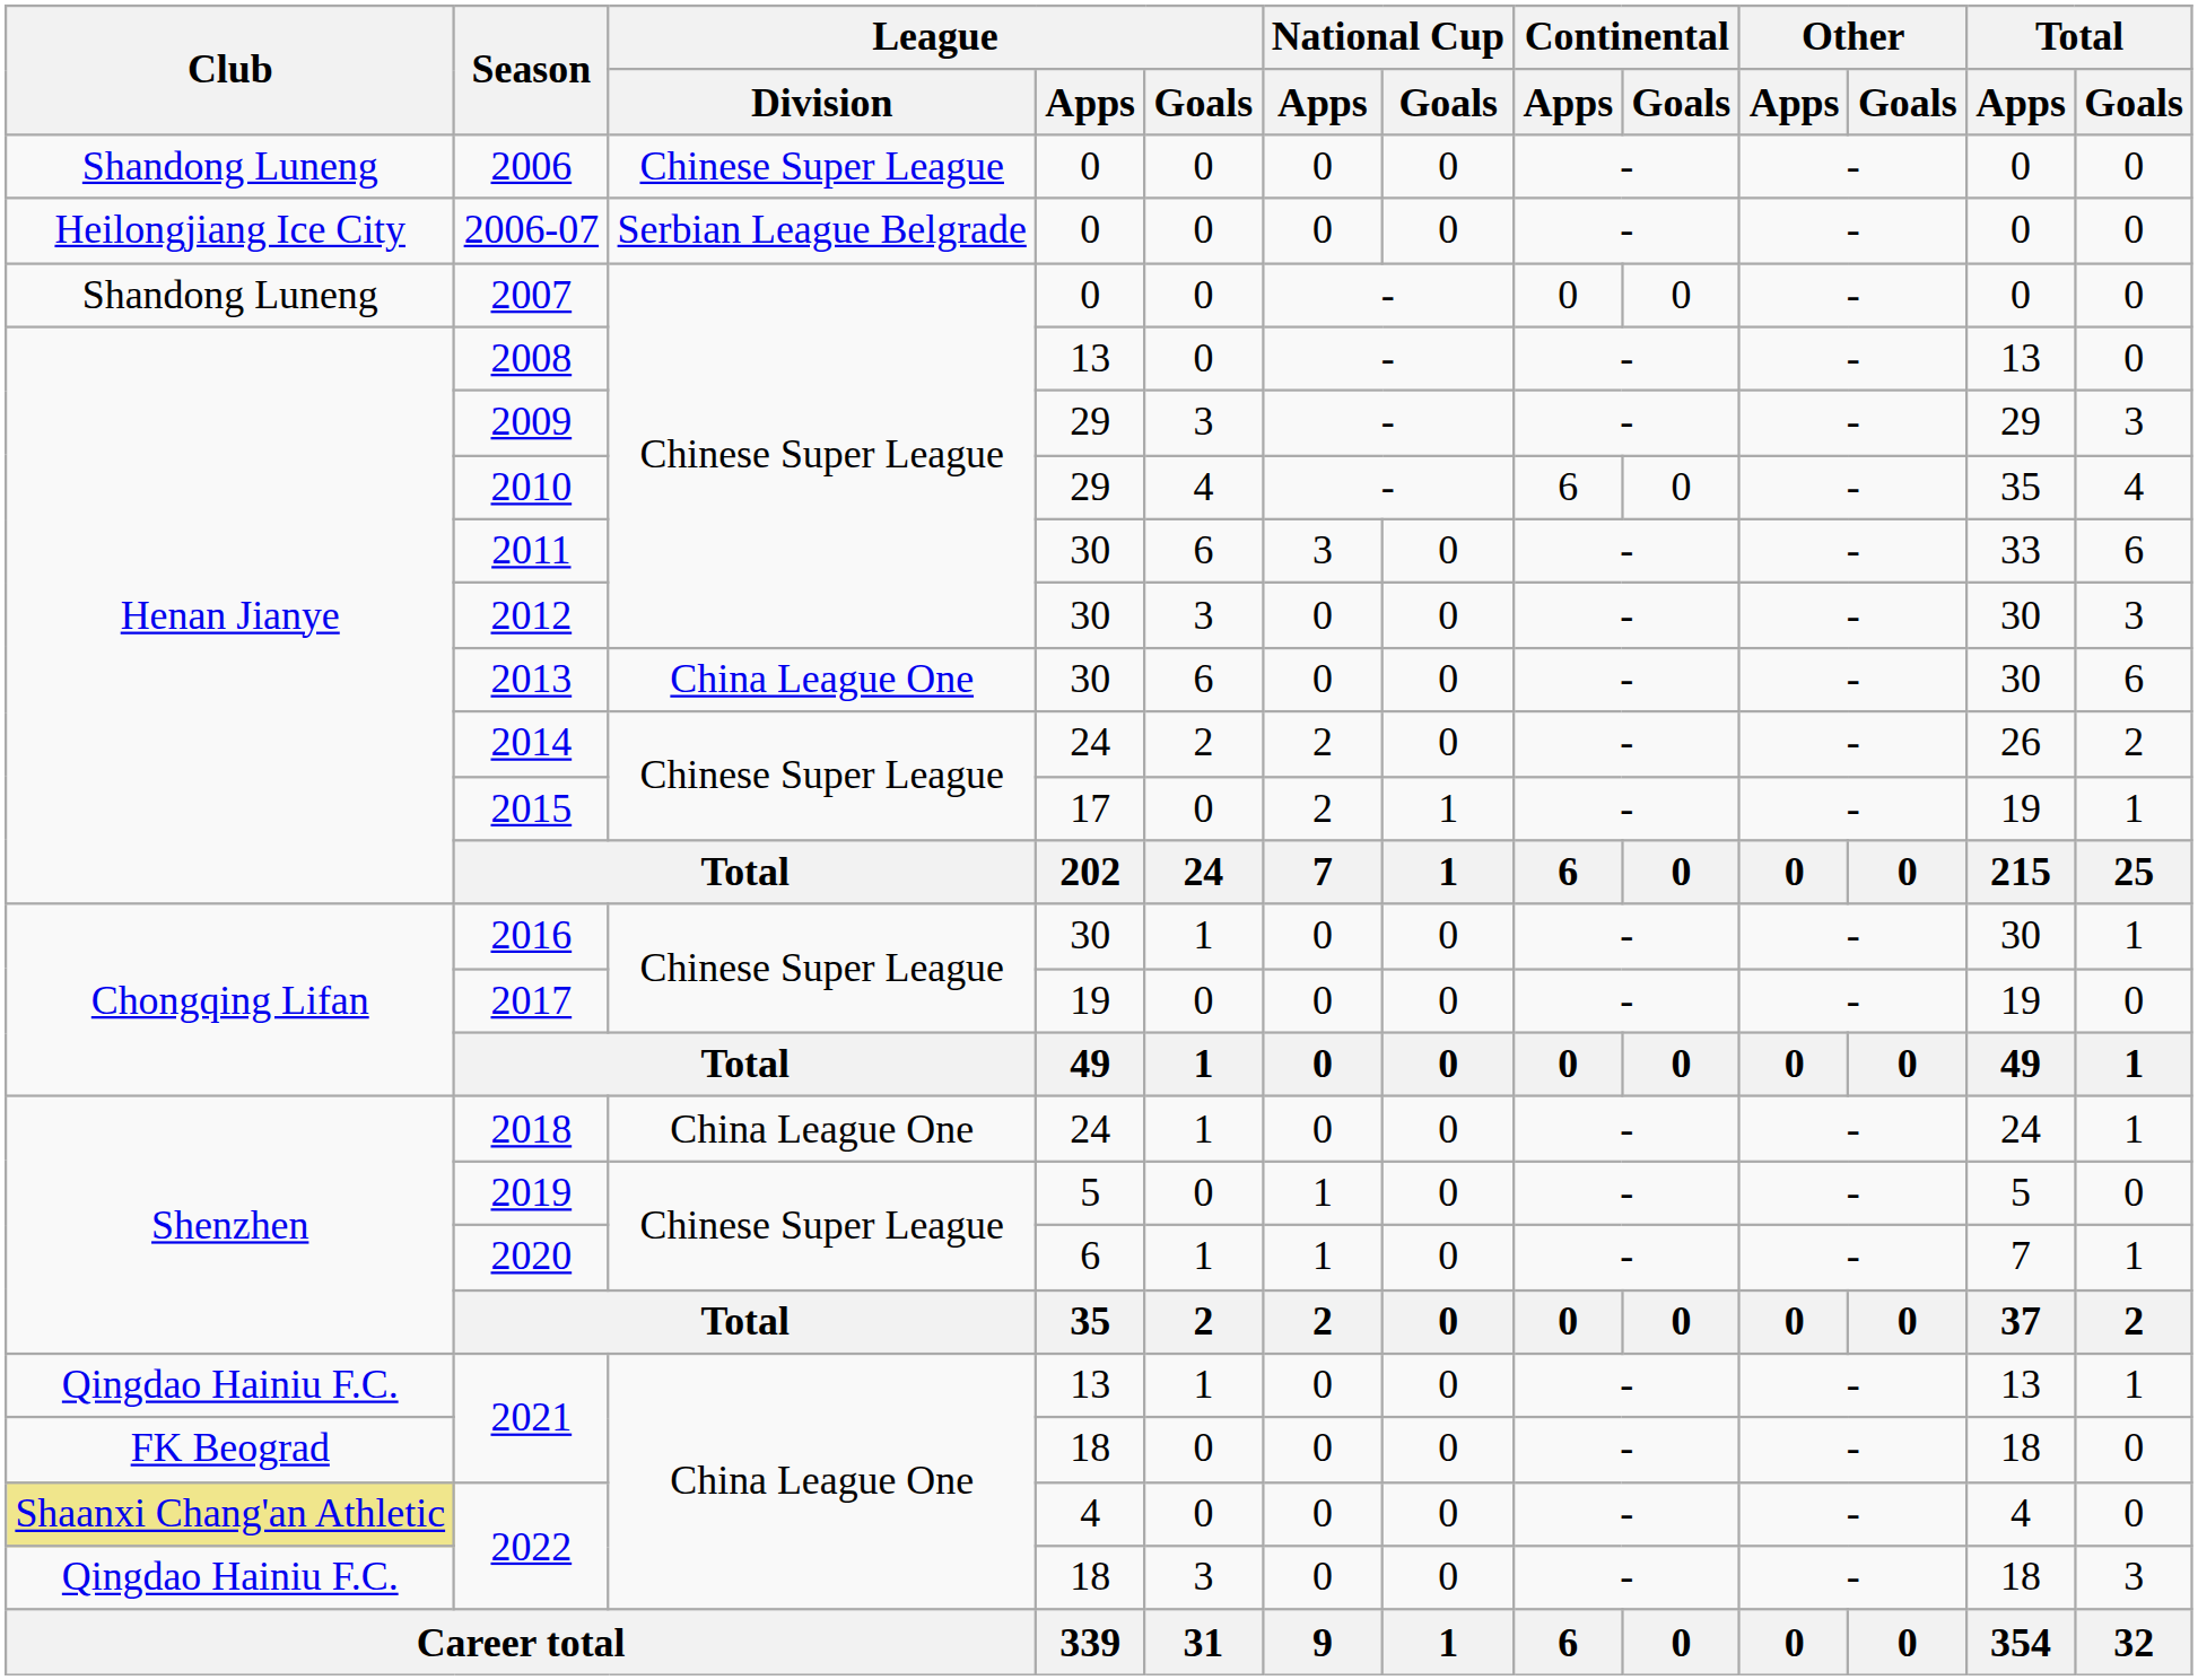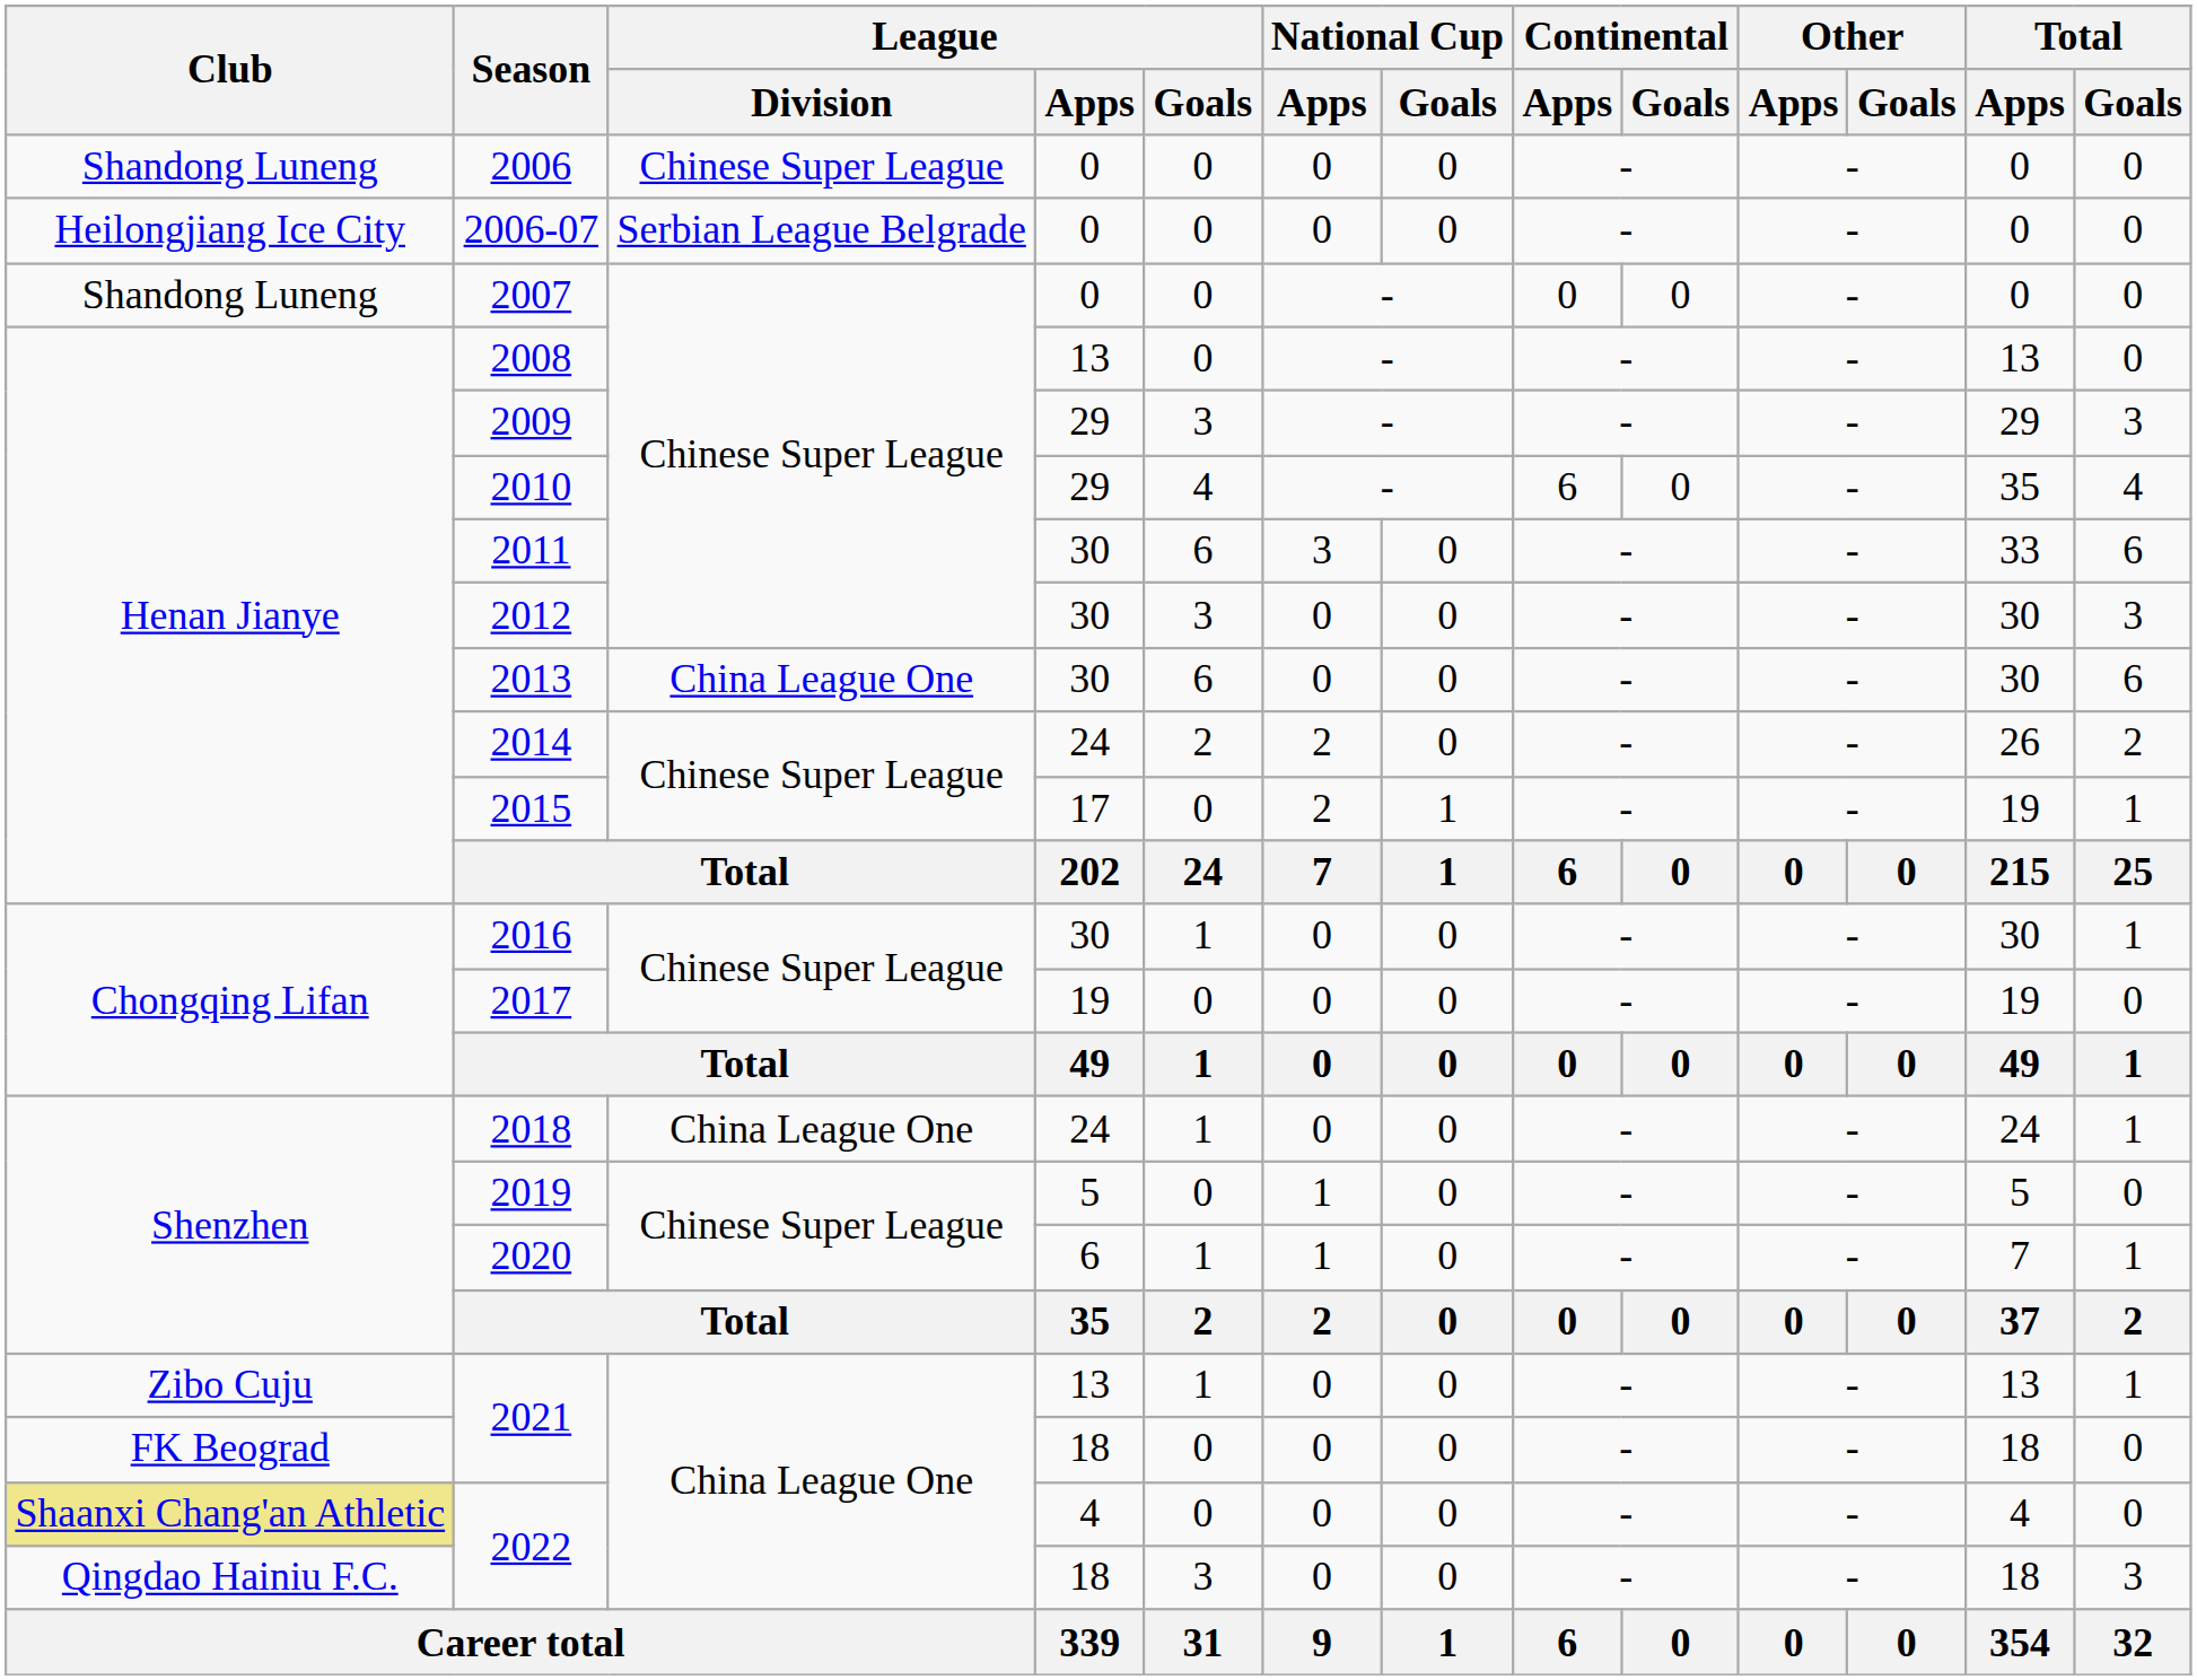 <table class="wikitable" style="text-align: center">
 <tr>
 <th rowspan="2">Club</th>
 <th rowspan="2">Season</th>
 <th colspan="3">League</th>
 <th colspan="2">National Cup</th>
 <th colspan="2">Continental</th>
 <th colspan="2">Other</th>
 <th colspan="2">Total</th>
 </tr>
 <tr>
 <th>Division</th>
 <th>Apps</th>
 <th>Goals</th>
 <th>Apps</th>
 <th>Goals</th>
 <th>Apps</th>
 <th>Goals</th>
 <th>Apps</th>
 <th>Goals</th>
 <th>Apps</th>
 <th>Goals</th>
 </tr>
 <tr>
 <td><a href='#'>Shandong Luneng</a></td>
 <td><a href='#'>2006</a></td>
 <td><a href='#'>Chinese Super League</a></td>
 <td>0</td>
 <td>0</td>
 <td>0</td>
 <td>0</td>
 <td colspan="2">-</td>
 <td colspan="2">-</td>
 <td>0</td>
 <td>0</td>
 </tr>
 <tr>
 <td><a href='#'>Heilongjiang Ice City</a></td>
 <td><a href='#'>2006-07</a></td>
 <td><a href='#'>Serbian League Belgrade</a></td>
 <td>0</td>
 <td>0</td>
 <td>0</td>
 <td>0</td>
 <td colspan="2">-</td>
 <td colspan="2">-</td>
 <td>0</td>
 <td>0</td>
 </tr>
 <tr>
 <td>Shandong Luneng</td>
 <td><a href='#'>2007</a></td>
 <td rowspan="6">Chinese Super League</td>
 <td>0</td>
 <td>0</td>
 <td colspan="2">-</td>
 <td>0</td>
 <td>0</td>
 <td colspan="2">-</td>
 <td>0</td>
 <td>0</td>
 </tr>
 <tr>
 <td rowspan=9><a href='#'>Henan Jianye</a></td>
 <td><a href='#'>2008</a></td>
 <td>13</td>
 <td>0</td>
 <td colspan="2">-</td>
 <td colspan="2">-</td>
 <td colspan="2">-</td>
 <td>13</td>
 <td>0</td>
 </tr>
 <tr>
 <td><a href='#'>2009</a></td>
 <td>29</td>
 <td>3</td>
 <td colspan="2">-</td>
 <td colspan="2">-</td>
 <td colspan="2">-</td>
 <td>29</td>
 <td>3</td>
 </tr>
 <tr>
 <td><a href='#'>2010</a></td>
 <td>29</td>
 <td>4</td>
 <td colspan="2">-</td>
 <td>6</td>
 <td>0</td>
 <td colspan="2">-</td>
 <td>35</td>
 <td>4</td>
 </tr>
 <tr>
 <td><a href='#'>2011</a></td>
 <td>30</td>
 <td>6</td>
 <td>3</td>
 <td>0</td>
 <td colspan="2">-</td>
 <td colspan="2">-</td>
 <td>33</td>
 <td>6</td>
 </tr>
 <tr>
 <td><a href='#'>2012</a></td>
 <td>30</td>
 <td>3</td>
 <td>0</td>
 <td>0</td>
 <td colspan="2">-</td>
 <td colspan="2">-</td>
 <td>30</td>
 <td>3</td>
 </tr>
 <tr>
 <td><a href='#'>2013</a></td>
 <td><a href='#'>China League One</a></td>
 <td>30</td>
 <td>6</td>
 <td>0</td>
 <td>0</td>
 <td colspan="2">-</td>
 <td colspan="2">-</td>
 <td>30</td>
 <td>6</td>
 </tr>
 <tr>
 <td><a href='#'>2014</a></td>
 <td rowspan=2>Chinese Super League</td>
 <td>24</td>
 <td>2</td>
 <td>2</td>
 <td>0</td>
 <td colspan="2">-</td>
 <td colspan="2">-</td>
 <td>26</td>
 <td>2</td>
 </tr>
 <tr>
 <td><a href='#'>2015</a></td>
 <td>17</td>
 <td>0</td>
 <td>2</td>
 <td>1</td>
 <td colspan="2">-</td>
 <td colspan="2">-</td>
 <td>19</td>
 <td>1</td>
 </tr>
 <tr>
 <th colspan=2>Total</th>
 <th>202</th>
 <th>24</th>
 <th>7</th>
 <th>1</th>
 <th>6</th>
 <th>0</th>
 <th>0</th>
 <th>0</th>
 <th>215</th>
 <th>25</th>
 </tr>
 <tr>
 <td rowspan=3><a href='#'>Chongqing Lifan</a></td>
 <td><a href='#'>2016</a></td>
 <td rowspan=2>Chinese Super League</td>
 <td>30</td>
 <td>1</td>
 <td>0</td>
 <td>0</td>
 <td colspan="2">-</td>
 <td colspan="2">-</td>
 <td>30</td>
 <td>1</td>
 </tr>
 <tr>
 <td><a href='#'>2017</a></td>
 <td>19</td>
 <td>0</td>
 <td>0</td>
 <td>0</td>
 <td colspan="2">-</td>
 <td colspan="2">-</td>
 <td>19</td>
 <td>0</td>
 </tr>
 <tr>
 <th colspan=2>Total</th>
 <th>49</th>
 <th>1</th>
 <th>0</th>
 <th>0</th>
 <th>0</th>
 <th>0</th>
 <th>0</th>
 <th>0</th>
 <th>49</th>
 <th>1</th>
 </tr>
 <tr>
 <td rowspan=4><a href='#'>Shenzhen</a></td>
 <td><a href='#'>2018</a></td>
 <td>China League One</td>
 <td>24</td>
 <td>1</td>
 <td>0</td>
 <td>0</td>
 <td colspan="2">-</td>
 <td colspan="2">-</td>
 <td>24</td>
 <td>1</td>
 </tr>
 <tr>
 <td><a href='#'>2019</a></td>
 <td rowspan=2>Chinese Super League</td>
 <td>5</td>
 <td>0</td>
 <td>1</td>
 <td>0</td>
 <td colspan="2">-</td>
 <td colspan="2">-</td>
 <td>5</td>
 <td>0</td>
 </tr>
 <tr>
 <td><a href='#'>2020</a></td>
 <td>6</td>
 <td>1</td>
 <td>1</td>
 <td>0</td>
 <td colspan="2">-</td>
 <td colspan="2">-</td>
 <td>7</td>
 <td>1</td>
 </tr>
 <tr>
 <th colspan=2>Total</th>
 <th>35</th>
 <th>2</th>
 <th>2</th>
 <th>0</th>
 <th>0</th>
 <th>0</th>
 <th>0</th>
 <th>0</th>
 <th>37</th>
 <th>2</th>
 </tr>
 <tr>
-<td><a href='#'>Qingdao Hainiu F.C.</a></td>
+<td><a href='#'>Zibo Cuju</a></td>
 <td rowspan=2><a href='#'>2021</a></td>
 <td rowspan=4>China League One</td>
 <td>13</td>
 <td>1</td>
 <td>0</td>
 <td>0</td>
 <td colspan="2">-</td>
 <td colspan="2">-</td>
 <td>13</td>
 <td>1</td>
 </tr>
 <tr>
 <td><a href='#'>FK Beograd</a></td>
 <td>18</td>
 <td>0</td>
 <td>0</td>
 <td>0</td>
 <td colspan="2">-</td>
 <td colspan="2">-</td>
 <td>18</td>
 <td>0</td>
 </tr>
 <tr>
 <td style="background: khaki;"><a href='#'>Shaanxi Chang'an Athletic</a></td>
 <td rowspan=2><a href='#'>2022</a></td>
 <td>4</td>
 <td>0</td>
 <td>0</td>
 <td>0</td>
 <td colspan="2">-</td>
 <td colspan="2">-</td>
 <td>4</td>
 <td>0</td>
 </tr>
 <tr>
 <td><a href='#'>Qingdao Hainiu F.C.</a></td>
 <td>18</td>
 <td>3</td>
 <td>0</td>
 <td>0</td>
 <td colspan="2">-</td>
 <td colspan="2">-</td>
 <td>18</td>
 <td>3</td>
 </tr>
 <tr>
 <th colspan=3>Career total</th>
 <th>339</th>
 <th>31</th>
 <th>9</th>
 <th>1</th>
 <th>6</th>
 <th>0</th>
 <th>0</th>
 <th>0</th>
 <th>354</th>
 <th>32</th>
 </tr>
 </table>
